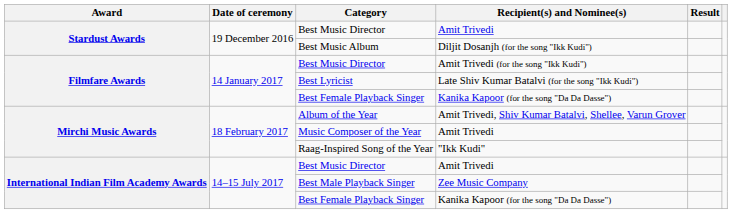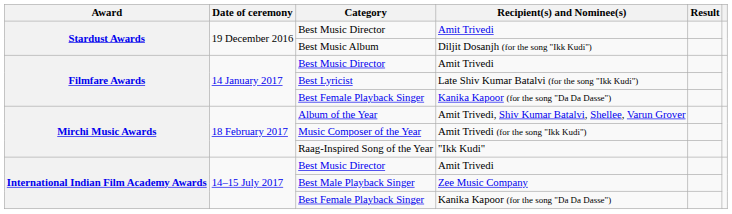 <table class="wikitable plainrowheaders sortable">
 <tr>
 <th scope="col">Award</th>
 <th scope="col">Date of ceremony</th>
 <th scope="col">Category</th>
 <th scope="col">Recipient(s) and Nominee(s)</th>
 <th scope="col">Result</th>
 <th scope="col" class="unsortable"></th>
 </tr>
 <tr>
 <th scope="row" rowspan="2"><a href='#'>Stardust Awards</a></th>
 <td rowspan="2">19 December 2016</td>
 <td>Best Music Director</td>
 <td><a href='#'>Amit Trivedi</a></td>
 <td></td>
 <td style="text-align:center;" rowspan="2"></td>
 </tr>
 <tr>
 <td>Best Music Album</td>
 <td>Diljit Dosanjh <small>(for the song "Ikk Kudi")</small></td>
 <td></td>
 </tr>
 <tr>
 <th scope="row" rowspan="3"><a href='#'>Filmfare Awards</a></th>
 <td rowspan="3"><a href='#'>14 January 2017</a></td>
 <td><a href='#'>Best Music Director</a></td>
-<td>Amit Trivedi <small>(for the song "Ikk Kudi")</small></td>
+<td>Amit Trivedi</td>
 <td></td>
 <td style="text-align:center;" rowspan="3"><br><br></td>
 </tr>
 <tr>
 <td><a href='#'>Best Lyricist</a></td>
 <td>Late Shiv Kumar Batalvi <small>(for the song "Ikk Kudi")</small></td>
 <td></td>
 </tr>
 <tr>
 <td><a href='#'>Best Female Playback Singer</a></td>
 <td><a href='#'>Kanika Kapoor</a> <small>(for the song "Da Da Dasse")</small></td>
 <td></td>
 </tr>
 <tr>
 <th scope="row" rowspan="3"><a href='#'>Mirchi Music Awards</a></th>
 <td rowspan="3"><a href='#'>18 February 2017</a></td>
 <td><a href='#'>Album of the Year</a></td>
 <td>Amit Trivedi, <a href='#'>Shiv Kumar Batalvi</a>, <a href='#'>Shellee</a>, <a href='#'>Varun Grover</a></td>
 <td></td>
 <td style="text-align:center;" rowspan="3"><br></td>
 </tr>
 <tr>
 <td><a href='#'>Music Composer of the Year</a></td>
-<td>Amit Trivedi</td>
+<td>Amit Trivedi <small>(for the song "Ikk Kudi")</small></td>
 <td></td>
 </tr>
 <tr>
 <td>Raag-Inspired Song of the Year</td>
 <td>"Ikk Kudi"</td>
 <td></td>
 </tr>
 <tr>
 <th scope="row" rowspan="3"><a href='#'>International Indian Film Academy Awards</a></th>
 <td rowspan="3"><a href='#'>14–15 July 2017</a></td>
 <td><a href='#'>Best Music Director</a></td>
 <td>Amit Trivedi</td>
 <td></td>
 <td style="text-align:center;" rowspan="3"><br><br></td>
 </tr>
 <tr>
 <td><a href='#'>Best Male Playback Singer</a></td>
 <td><a href='#'>Zee Music Company</a></td>
 <td></td>
 </tr>
 <tr>
 <td><a href='#'>Best Female Playback Singer</a></td>
 <td>Kanika Kapoor <small>(for the song "Da Da Dasse")</small></td>
 <td></td>
 </tr>
 </table>
